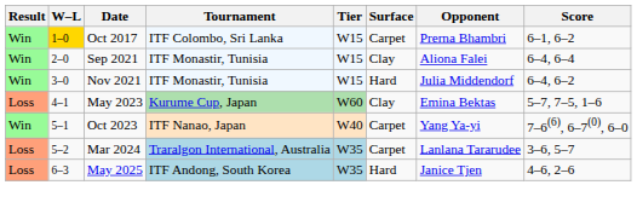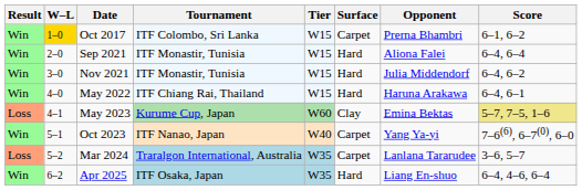 <table class="wikitable sortable">
 <tr>
 <th>Result</th>
 <th class="unsortable">W–L</th>
 <th>Date</th>
 <th>Tournament</th>
 <th>Tier</th>
 <th>Surface</th>
 <th>Opponent</th>
 <th class="unsortable">Score</th>
 </tr>
 <tr>
 <td style="background:#98fb98;">Win</td>
 <td style="background: gold;"><small>1–0</small></td>
 <td>Oct 2017</td>
 <td style="background:#f0f8ff;">ITF Colombo, Sri Lanka</td>
 <td style="background:#f0f8ff;">W15</td>
 <td>Carpet</td>
 <td> <a href='#'>Prerna Bhambri</a></td>
 <td>6–1, 6–2</td>
 </tr>
 <tr>
 <td style="background:#98fb98;">Win</td>
 <td><small>2–0</small></td>
 <td>Sep 2021</td>
 <td style="background:#f0f8ff;">ITF Monastir, Tunisia</td>
 <td style="background:#f0f8ff;">W15</td>
-<td>Clay</td>
+<td>Hard</td>
 <td> <a href='#'>Aliona Falei</a></td>
 <td>6–4, 6–4</td>
 </tr>
 <tr>
 <td style="background:#98fb98;">Win</td>
 <td><small>3–0</small></td>
 <td>Nov 2021</td>
 <td style="background:#f0f8ff;">ITF Monastir, Tunisia</td>
 <td style="background:#f0f8ff;">W15</td>
 <td>Hard</td>
 <td> <a href='#'>Julia Middendorf</a></td>
 <td>6–4, 6–2</td>
 </tr>
 <tr>
+<td style="background:#98fb98;">Win</td>
+<td><small>4–0</small></td>
+<td>May 2022</td>
+<td style="background:#f0f8ff;">ITF Chiang Rai, Thailand</td>
+<td style="background:#f0f8ff;">W15</td>
+<td>Hard</td>
+<td> <a href='#'>Haruna Arakawa</a></td>
+<td>6–4, 6–1</td>
+</tr>
+<tr>
 <td style="background:#ffa07a;">Loss</td>
 <td><small>4–1</small></td>
 <td>May 2023</td>
 <td style="background:#addfad;"><a href='#'>Kurume Cup</a>, Japan</td>
 <td style="background:#addfad;">W60</td>
 <td>Clay</td>
 <td> <a href='#'>Emina Bektas</a></td>
-<td>5–7, 7–5, 1–6</td>
+<td style="background: khaki;">5–7, 7–5, 1–6</td>
 </tr>
 <tr>
 <td style="background:#98fb98;">Win</td>
 <td><small>5–1</small></td>
 <td>Oct 2023</td>
 <td style="background:#ffe4c4;">ITF Nanao, Japan</td>
 <td style="background:#ffe4c4;">W40</td>
 <td>Carpet</td>
 <td> <a href='#'>Yang Ya-yi</a></td>
 <td>7–6<sup>(6)</sup>, 6–7<sup>(0)</sup>, 6–0</td>
 </tr>
 <tr>
 <td style="background:#ffa07a;">Loss</td>
 <td><small>5–2</small></td>
 <td>Mar 2024</td>
 <td style="background:lightblue;"><a href='#'>Traralgon International</a>, Australia</td>
 <td style="background:lightblue;">W35</td>
 <td>Carpet</td>
 <td> <a href='#'>Lanlana Tararudee</a></td>
 <td>3–6, 5–7</td>
 </tr>
 <tr>
-<td style="background:#ffa07a;">Loss</td>
-<td><small>6–3</small></td>
-<td><a href='#'>May 2025</a></td>
-<td style="background:lightblue;">ITF Andong, South Korea</td>
+<td style="background:#98fb98;">Win</td>
+<td><small>6–2</small></td>
+<td><a href='#'>Apr 2025</a></td>
+<td style="background:lightblue;">ITF Osaka, Japan</td>
 <td style="background:lightblue;">W35</td>
 <td>Hard</td>
-<td> <a href='#'>Janice Tjen</a></td>
-<td>4–6, 2–6</td>
+<td> <a href='#'>Liang En-shuo</a></td>
+<td>6–4, 4–6, 6–4</td>
 </tr>
 </table>
